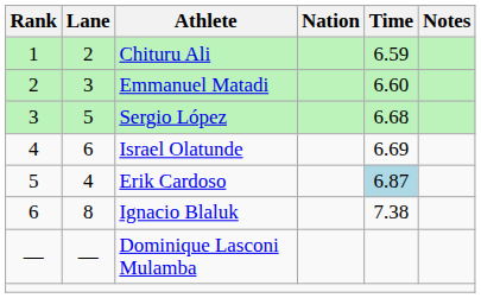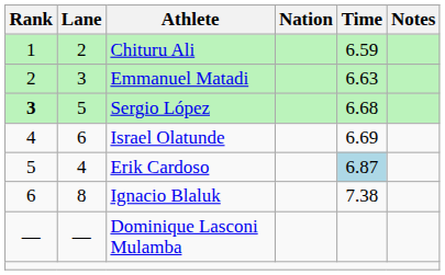 <table class="wikitable sortable" style="text-align:center;width: 60%;">
 <tr>
 <th scope="col" style="width: 10px;">Rank</th>
 <th scope="col" style="width: 10px;">Lane</th>
 <th scope="col">Athlete</th>
 <th scope="col">Nation</th>
 <th scope="col">Time</th>
 <th scope="col">Notes</th>
 </tr>
 <tr bgcolor=bbf3bb>
 <td>1</td>
 <td>2</td>
 <td align=left><a href='#'>Chituru Ali</a></td>
 <td align=left></td>
 <td>6.59</td>
 <td></td>
 </tr>
 <tr bgcolor=bbf3bb>
 <td>2</td>
 <td>3</td>
 <td align=left><a href='#'>Emmanuel Matadi</a></td>
 <td align=left></td>
-<td>6.60</td>
+<td>6.63</td>
 <td></td>
 </tr>
 <tr bgcolor=bbf3bb>
-<td>3</td>
+<td><strong>3</strong></td>
 <td>5</td>
 <td align=left><a href='#'>Sergio López</a></td>
 <td align=left></td>
 <td>6.68</td>
 <td></td>
 </tr>
 <tr>
 <td>4</td>
 <td>6</td>
 <td align=left><a href='#'>Israel Olatunde</a></td>
 <td align=left></td>
 <td>6.69</td>
 <td></td>
 </tr>
 <tr>
 <td>5</td>
 <td>4</td>
 <td align=left><a href='#'>Erik Cardoso</a></td>
 <td align=left></td>
 <td style="background: lightblue;">6.87</td>
 <td></td>
 </tr>
 <tr>
 <td>6</td>
 <td>8</td>
 <td align=left><a href='#'>Ignacio Blaluk</a></td>
 <td align=left></td>
 <td>7.38</td>
 <td></td>
 </tr>
 <tr>
 <td>—</td>
 <td>—</td>
 <td align=left><a href='#'>Dominique Lasconi Mulamba</a></td>
 <td align=left></td>
 <td></td>
 <td></td>
 </tr>
 <tr class="sortbottom">
 <td colspan="6"></td>
 </tr>
 </table>
